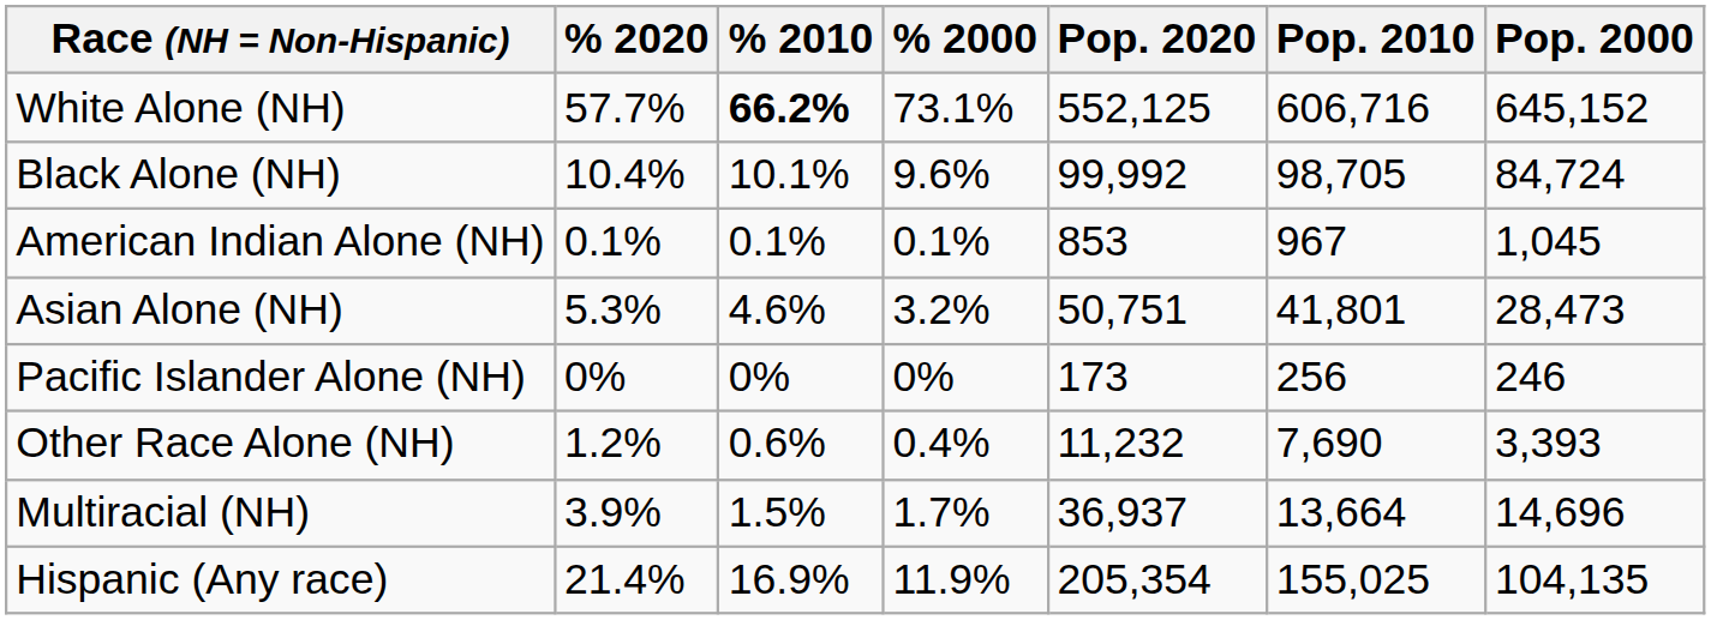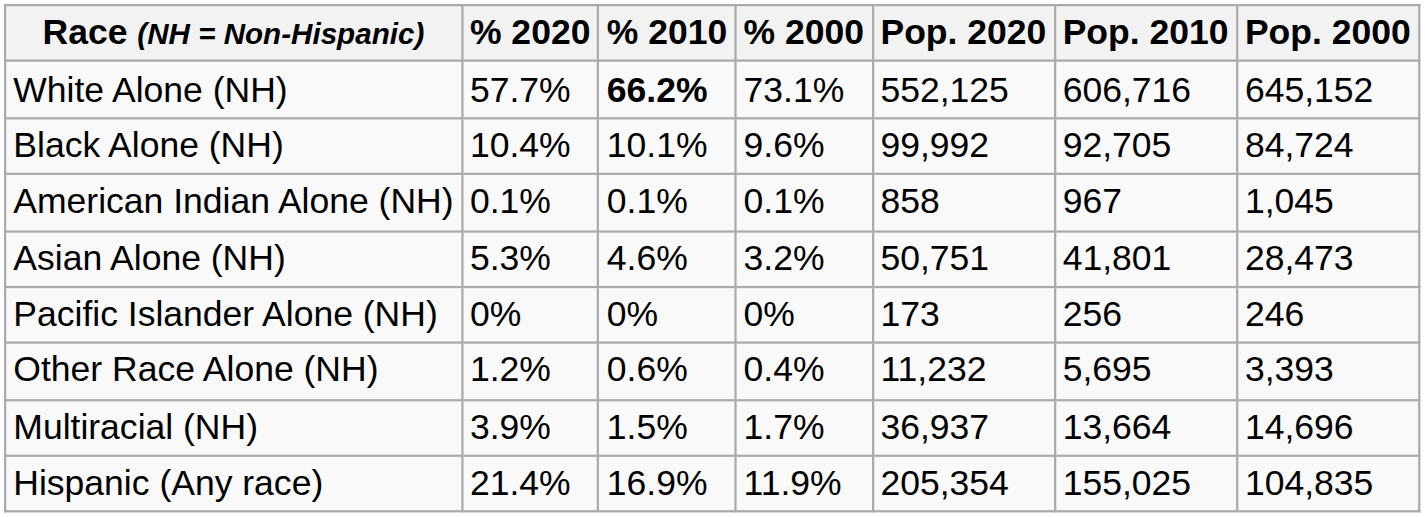 <table class="wikitable">
 <tr>
 <th>Race <em><small>(NH = Non-Hispanic)</small></em></th>
 <th>% 2020</th>
 <th>% 2010</th>
 <th>% 2000</th>
 <th>Pop. 2020</th>
 <th>Pop. 2010</th>
 <th>Pop. 2000</th>
 </tr>
 <tr>
 <td>White Alone (NH)</td>
 <td>57.7%</td>
 <td><strong>66.2%</strong></td>
 <td>73.1%</td>
 <td>552,125</td>
 <td>606,716</td>
 <td>645,152</td>
 </tr>
 <tr>
 <td>Black Alone (NH)</td>
 <td>10.4%</td>
 <td>10.1%</td>
 <td>9.6%</td>
 <td>99,992</td>
-<td>98,705</td>
+<td>92,705</td>
 <td>84,724</td>
 </tr>
 <tr>
 <td>American Indian Alone (NH)</td>
 <td>0.1%</td>
 <td>0.1%</td>
 <td>0.1%</td>
-<td>853</td>
+<td>858</td>
 <td>967</td>
 <td>1,045</td>
 </tr>
 <tr>
 <td>Asian Alone (NH)</td>
 <td>5.3%</td>
 <td>4.6%</td>
 <td>3.2%</td>
 <td>50,751</td>
 <td>41,801</td>
 <td>28,473</td>
 </tr>
 <tr>
 <td>Pacific Islander Alone (NH)</td>
 <td>0%</td>
 <td>0%</td>
 <td>0%</td>
 <td>173</td>
 <td>256</td>
 <td>246</td>
 </tr>
 <tr>
 <td>Other Race Alone (NH)</td>
 <td>1.2%</td>
 <td>0.6%</td>
 <td>0.4%</td>
 <td>11,232</td>
-<td>7,690</td>
+<td>5,695</td>
 <td>3,393</td>
 </tr>
 <tr>
 <td>Multiracial (NH)</td>
 <td>3.9%</td>
 <td>1.5%</td>
 <td>1.7%</td>
 <td>36,937</td>
 <td>13,664</td>
 <td>14,696</td>
 </tr>
 <tr>
 <td>Hispanic (Any race)</td>
 <td>21.4%</td>
 <td>16.9%</td>
 <td>11.9%</td>
 <td>205,354</td>
 <td>155,025</td>
-<td>104,135</td>
+<td>104,835</td>
 </tr>
 </table>
